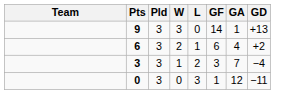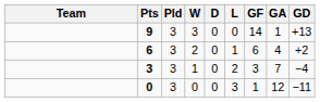 <table class="wikitable" style="text-align:center;">
 <tr>
 <th width=175>Team</th>
 <th width=20 abbr="Points">Pts</th>
 <th width=20 abbr="Played">Pld</th>
 <th width=20 abbr="Won">W</th>
+<th width=20 abbr="Drawn">D</th>
 <th width=20 abbr="Lost">L</th>
 <th width=20 abbr="Goals for">GF</th>
 <th width=20 abbr="Goals against">GA</th>
 <th width=20 abbr="Goal difference">GD</th>
 </tr>
 <tr>
 <td style="text-align:left;"></td>
 <td><strong>9</strong></td>
 <td>3</td>
 <td>3</td>
 <td>0</td>
+<td>0</td>
 <td>14</td>
 <td>1</td>
 <td>+13</td>
 </tr>
 <tr>
 <td style="text-align:left;"></td>
 <td><strong>6</strong></td>
 <td>3</td>
 <td>2</td>
+<td>0</td>
 <td>1</td>
 <td>6</td>
 <td>4</td>
 <td>+2</td>
 </tr>
 <tr>
 <td style="text-align:left;"></td>
 <td><strong>3</strong></td>
 <td>3</td>
 <td>1</td>
+<td>0</td>
 <td>2</td>
 <td>3</td>
 <td>7</td>
 <td>−4</td>
 </tr>
 <tr>
 <td style="text-align:left;"></td>
 <td><strong>0</strong></td>
 <td>3</td>
 <td>0</td>
+<td>0</td>
 <td>3</td>
 <td>1</td>
 <td>12</td>
 <td>−11</td>
 </tr>
 </table>
